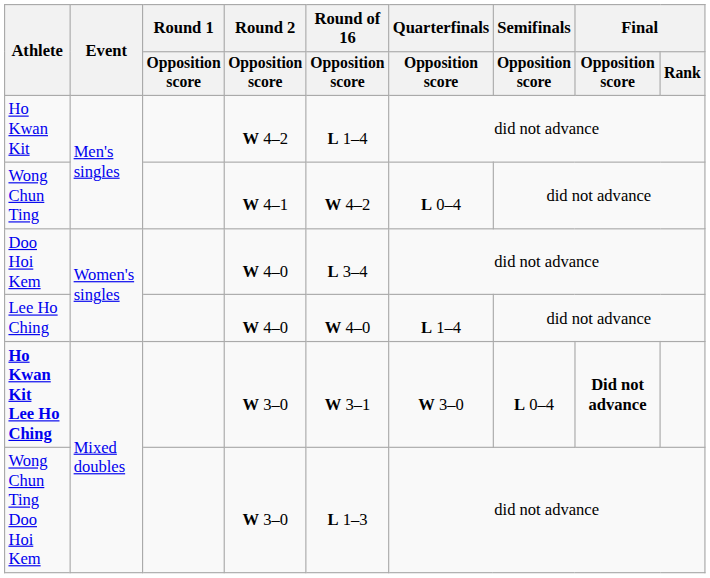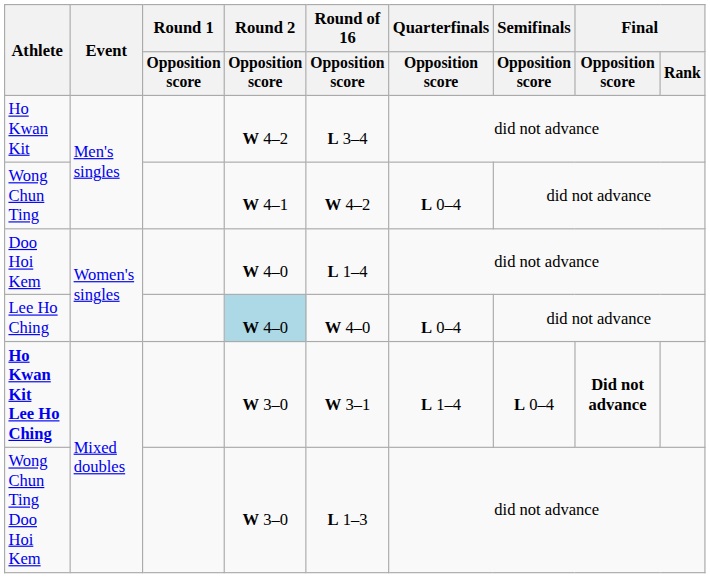 <table class=wikitable style="font-size:90%; text-align:center;">
 <tr>
 <th rowspan="2">Athlete</th>
 <th rowspan="2">Event</th>
 <th>Round 1</th>
 <th>Round 2</th>
 <th>Round of 16</th>
 <th>Quarterfinals</th>
 <th>Semifinals</th>
 <th colspan=2>Final</th>
 </tr>
 <tr style="font-size:95%">
 <th>Opposition<br> score</th>
 <th>Opposition<br> score</th>
 <th>Opposition<br> score</th>
 <th>Opposition<br> score</th>
 <th>Opposition<br> score</th>
 <th>Opposition<br> score</th>
 <th>Rank</th>
 </tr>
 <tr>
 <td align=left><a href='#'>Ho Kwan Kit</a></td>
 <td align=left rowspan=2><a href='#'>Men's singles</a></td>
 <td></td>
 <td><br><strong>W</strong> 4–2</td>
-<td><br><strong>L</strong> 1–4</td>
+<td><br><strong>L</strong> 3–4</td>
 <td colspan=4>did not advance</td>
 </tr>
 <tr>
 <td align=left><a href='#'>Wong Chun Ting</a></td>
 <td></td>
 <td><br><strong>W</strong> 4–1</td>
 <td><br><strong>W</strong> 4–2</td>
 <td><br><strong>L</strong> 0–4</td>
 <td colspan=3>did not advance</td>
 </tr>
 <tr>
 <td align=left><a href='#'>Doo Hoi Kem</a></td>
 <td align=left rowspan=2><a href='#'>Women's singles</a></td>
 <td></td>
 <td><br><strong>W</strong> 4–0</td>
-<td><br><strong>L</strong> 3–4</td>
+<td><br><strong>L</strong> 1–4</td>
 <td colspan=4>did not advance</td>
 </tr>
 <tr>
 <td align=left><a href='#'>Lee Ho Ching</a></td>
 <td></td>
+<td style="background: lightblue;"><br><strong>W</strong> 4–0</td>
 <td><br><strong>W</strong> 4–0</td>
-<td><br><strong>W</strong> 4–0</td>
-<td><br><strong>L</strong> 1–4</td>
+<td><br><strong>L</strong> 0–4</td>
 <td colspan=3>did not advance</td>
 </tr>
 <tr>
 <td align=left><strong><a href='#'>Ho Kwan Kit</a><br><a href='#'>Lee Ho Ching</a></strong></td>
 <td align=left rowspan=2><a href='#'>Mixed doubles</a></td>
 <td></td>
 <td><br><strong>W</strong> 3–0</td>
 <td><br><strong>W</strong> 3–1</td>
-<td><br><strong>W</strong> 3–0</td>
+<td><br><strong>L</strong> 1–4</td>
 <td><br><strong>L</strong> 0–4</td>
 <td><strong>Did not advance</strong></td>
 <td></td>
 </tr>
 <tr>
 <td align=left><a href='#'>Wong Chun Ting</a><br><a href='#'>Doo Hoi Kem</a></td>
 <td></td>
 <td><br><strong>W</strong> 3–0</td>
 <td><br><strong>L</strong> 1–3</td>
 <td colspan=4>did not advance</td>
 </tr>
 </table>
